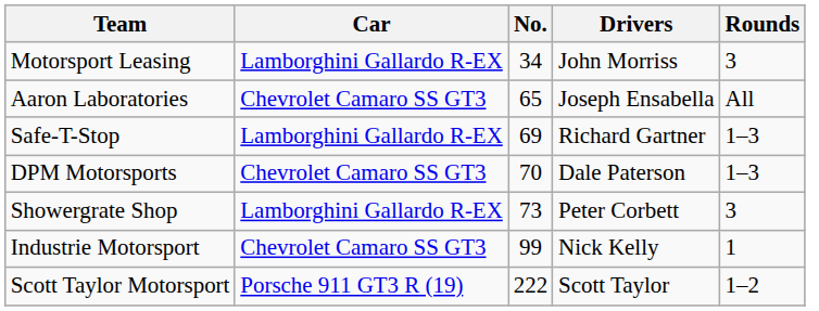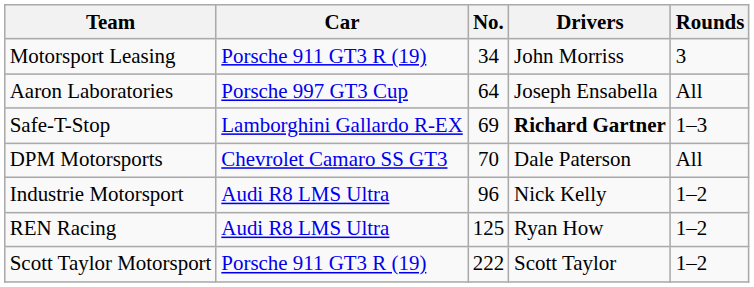 <table class="wikitable" style="font-size:85%;">
 <tr>
 <th>Team</th>
 <th>Car</th>
 <th>No.</th>
 <th>Drivers</th>
 <th>Rounds</th>
 </tr>
 <tr>
 <td> Motorsport Leasing</td>
-<td><a href='#'>Lamborghini Gallardo R-EX</a></td>
+<td><a href='#'>Porsche 911 GT3 R (19)</a></td>
 <td align="center">34</td>
 <td> John Morriss</td>
 <td>3</td>
 </tr>
 <tr>
 <td> Aaron Laboratories</td>
-<td><a href='#'>Chevrolet Camaro SS GT3</a></td>
-<td align="center">65</td>
+<td><a href='#'>Porsche 997 GT3 Cup</a></td>
+<td align="center">64</td>
 <td> Joseph Ensabella</td>
 <td>All</td>
 </tr>
 <tr>
 <td> Safe-T-Stop</td>
 <td><a href='#'>Lamborghini Gallardo R-EX</a></td>
 <td align="center">69</td>
-<td> Richard Gartner</td>
+<td><strong> Richard Gartner</strong></td>
 <td>1–3</td>
 </tr>
 <tr>
 <td> DPM Motorsports</td>
 <td><a href='#'>Chevrolet Camaro SS GT3</a></td>
 <td align="center">70</td>
 <td> Dale Paterson</td>
-<td>1–3</td>
-</tr>
-<tr>
-<td> Showergrate Shop</td>
-<td><a href='#'>Lamborghini Gallardo R-EX</a></td>
-<td align=center>73</td>
-<td> Peter Corbett</td>
-<td>3</td>
+<td>All</td>
 </tr>
 <tr>
 <td> Industrie Motorsport</td>
-<td><a href='#'>Chevrolet Camaro SS GT3</a></td>
-<td align="center">99</td>
+<td><a href='#'>Audi R8 LMS Ultra</a></td>
+<td align="center">96</td>
 <td> Nick Kelly</td>
-<td>1</td>
+<td>1–2</td>
+</tr>
+<tr>
+<td> REN Racing</td>
+<td><a href='#'>Audi R8 LMS Ultra</a></td>
+<td align="center">125</td>
+<td> Ryan How</td>
+<td>1–2</td>
 </tr>
 <tr>
 <td> Scott Taylor Motorsport</td>
 <td><a href='#'>Porsche 911 GT3 R (19)</a></td>
 <td align="center">222</td>
 <td> Scott Taylor</td>
 <td>1–2</td>
 </tr>
 </table>
